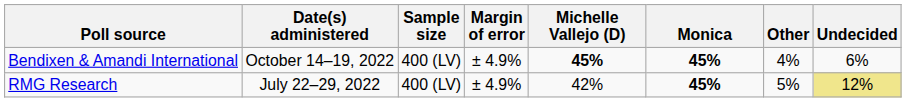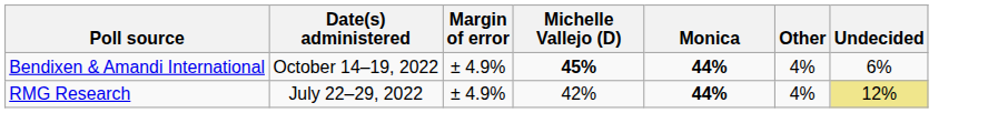 <table class="wikitable" style="font-size:90%;text-align:center;">
 <tr valign=bottom>
 <th>Poll source</th>
 <th>Date(s)<br>administered</th>
-<th>Sample<br>size</th>
 <th>Margin<br>of error</th>
 <th style="width:100px;">Michelle<br>Vallejo (D)</th>
 <th style="width:100px;">Monica<br></th>
 <th>Other</th>
 <th>Undecided</th>
 </tr>
 <tr>
 <td style="text-align:left;"><a href='#'>Bendixen & Amandi International</a></td>
 <td>October 14–19, 2022</td>
-<td>400 (LV)</td>
 <td>± 4.9%</td>
 <td><strong>45%</strong></td>
-<td><strong>45%</strong></td>
+<td><strong>44%</strong></td>
 <td>4%</td>
 <td>6%</td>
 </tr>
 <tr>
 <td style="text-align:left;"><a href='#'>RMG Research</a></td>
 <td>July 22–29, 2022</td>
-<td>400 (LV)</td>
 <td>± 4.9%</td>
 <td>42%</td>
-<td><strong>45%</strong></td>
-<td>5%</td>
+<td><strong>44%</strong></td>
+<td>4%</td>
 <td style="background: khaki;">12%</td>
 </tr>
 </table>
